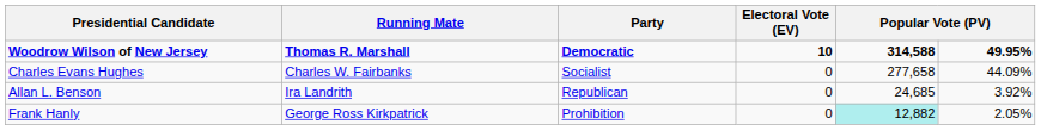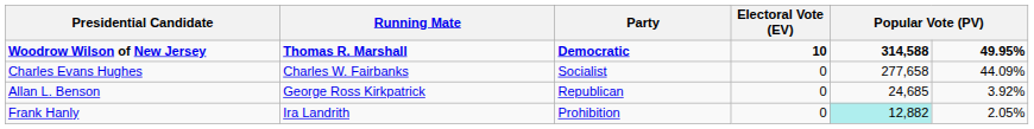 <table class="wikitable">
 <tr>
 <th width="25%">Presidential Candidate</th>
 <th width="25%"><a href='#'>Running Mate</a></th>
 <th width="16%">Party</th>
 <th width="9%">Electoral Vote (EV)</th>
 <th colspan="2" width="18%">Popular Vote (PV)</th>
 </tr>
 <tr>
 <td><strong><a href='#'>Woodrow Wilson</a> of <a href='#'>New Jersey</a></strong></td>
 <td><strong><a href='#'>Thomas R. Marshall</a></strong></td>
 <td><strong><a href='#'>Democratic</a></strong></td>
 <td align="right"><strong>10</strong></td>
 <td align="right"><strong>314,588</strong></td>
 <td align="right"><strong>49.95%</strong></td>
 </tr>
 <tr>
 <td><a href='#'>Charles Evans Hughes</a></td>
 <td><a href='#'>Charles W. Fairbanks</a></td>
 <td><a href='#'>Socialist</a></td>
 <td align="right">0</td>
 <td align="right">277,658</td>
 <td align="right">44.09%</td>
 </tr>
 <tr>
 <td><a href='#'>Allan L. Benson</a></td>
-<td><a href='#'>Ira Landrith</a></td>
+<td><a href='#'>George Ross Kirkpatrick</a></td>
 <td><a href='#'>Republican</a></td>
 <td align="right">0</td>
 <td align="right">24,685</td>
 <td align="right">3.92%</td>
 </tr>
 <tr>
 <td><a href='#'>Frank Hanly</a></td>
-<td><a href='#'>George Ross Kirkpatrick</a></td>
+<td><a href='#'>Ira Landrith</a></td>
 <td><a href='#'>Prohibition</a></td>
 <td align="right">0</td>
 <td align="right" style="background: paleturquoise;">12,882</td>
 <td align="right">2.05%</td>
 </tr>
 </table>
